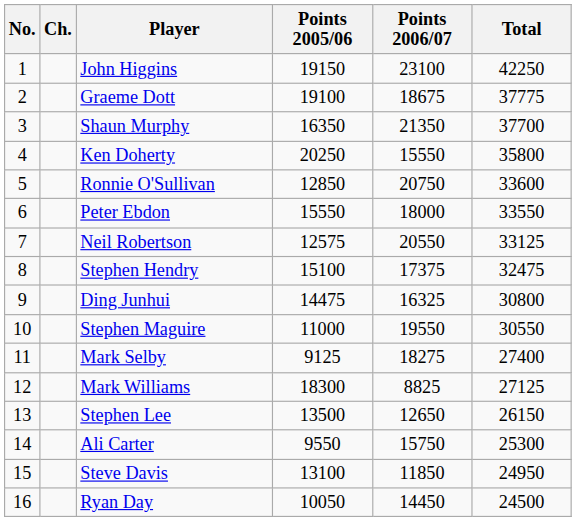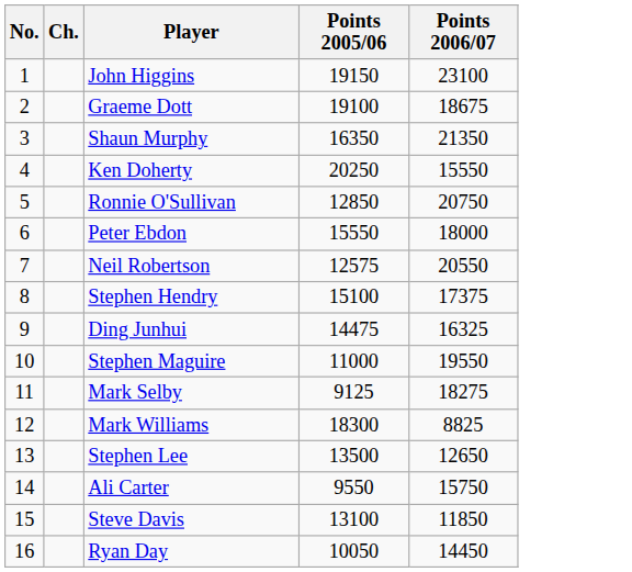 <table class="wikitable" style="text-align: center;">
 <tr>
 <th>No.</th>
 <th>Ch.</th>
 <th width=165>Player</th>
 <th width=80>Points 2005/06</th>
 <th width=80>Points 2006/07</th>
-<th width=80>Total</th>
 </tr>
 <tr>
 <td>1</td>
 <td></td>
 <td style="text-align:left;"> <a href='#'>John Higgins</a></td>
 <td>19150</td>
 <td>23100</td>
-<td>42250</td>
 </tr>
 <tr>
 <td>2</td>
 <td></td>
 <td style="text-align:left;"> <a href='#'>Graeme Dott</a></td>
 <td>19100</td>
 <td>18675</td>
-<td>37775</td>
 </tr>
 <tr>
 <td>3</td>
 <td></td>
 <td style="text-align:left;"> <a href='#'>Shaun Murphy</a></td>
 <td>16350</td>
 <td>21350</td>
-<td>37700</td>
 </tr>
 <tr>
 <td>4</td>
 <td></td>
 <td style="text-align:left;"> <a href='#'>Ken Doherty</a></td>
 <td>20250</td>
 <td>15550</td>
-<td>35800</td>
 </tr>
 <tr>
 <td>5</td>
 <td></td>
 <td style="text-align:left;"> <a href='#'>Ronnie O'Sullivan</a></td>
 <td>12850</td>
 <td>20750</td>
-<td>33600</td>
 </tr>
 <tr>
 <td>6</td>
 <td></td>
 <td style="text-align:left;"> <a href='#'>Peter Ebdon</a></td>
 <td>15550</td>
 <td>18000</td>
-<td>33550</td>
 </tr>
 <tr>
 <td>7</td>
 <td></td>
 <td style="text-align:left;"> <a href='#'>Neil Robertson</a></td>
 <td>12575</td>
 <td>20550</td>
-<td>33125</td>
 </tr>
 <tr>
 <td>8</td>
 <td></td>
 <td style="text-align:left;"> <a href='#'>Stephen Hendry</a></td>
 <td>15100</td>
 <td>17375</td>
-<td>32475</td>
 </tr>
 <tr>
 <td>9</td>
 <td></td>
 <td style="text-align:left;"> <a href='#'>Ding Junhui</a></td>
 <td>14475</td>
 <td>16325</td>
-<td>30800</td>
 </tr>
 <tr>
 <td>10</td>
 <td></td>
 <td style="text-align:left;"> <a href='#'>Stephen Maguire</a></td>
 <td>11000</td>
 <td>19550</td>
-<td>30550</td>
 </tr>
 <tr>
 <td>11</td>
 <td></td>
 <td style="text-align:left;"> <a href='#'>Mark Selby</a></td>
 <td>9125</td>
 <td>18275</td>
-<td>27400</td>
 </tr>
 <tr>
 <td>12</td>
 <td></td>
 <td style="text-align:left;"> <a href='#'>Mark Williams</a></td>
 <td>18300</td>
 <td>8825</td>
-<td>27125</td>
 </tr>
 <tr>
 <td>13</td>
 <td></td>
 <td style="text-align:left;"> <a href='#'>Stephen Lee</a></td>
 <td>13500</td>
 <td>12650</td>
-<td>26150</td>
 </tr>
 <tr>
 <td>14</td>
 <td></td>
 <td style="text-align:left;"> <a href='#'>Ali Carter</a></td>
 <td>9550</td>
 <td>15750</td>
-<td>25300</td>
 </tr>
 <tr>
 <td>15</td>
 <td></td>
 <td style="text-align:left;"> <a href='#'>Steve Davis</a></td>
 <td>13100</td>
 <td>11850</td>
-<td>24950</td>
 </tr>
 <tr>
 <td>16</td>
 <td></td>
 <td style="text-align:left;"> <a href='#'>Ryan Day</a></td>
 <td>10050</td>
 <td>14450</td>
-<td>24500</td>
 </tr>
 </table>
